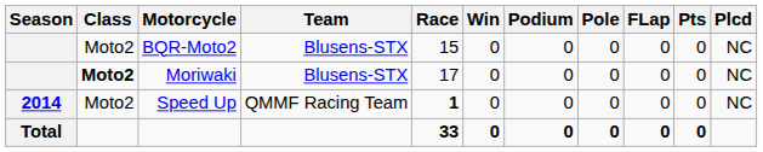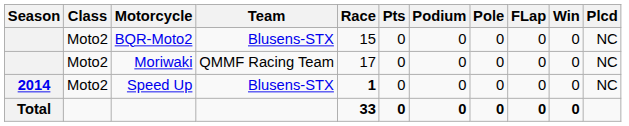 <table class="wikitable" style=text-align:right>
 <tr>
 <th>Season</th>
 <th>Class</th>
 <th>Motorcycle</th>
 <th>Team</th>
 <th>Race</th>
-<th>Win</th>
+<th>Pts</th>
 <th>Podium</th>
 <th>Pole</th>
 <th>FLap</th>
-<th>Pts</th>
+<th>Win</th>
 <th>Plcd</th>
 </tr>
 <tr>
 <th></th>
 <td>Moto2</td>
 <td><a href='#'>BQR-Moto2</a></td>
 <td><a href='#'>Blusens-STX</a></td>
 <td>15</td>
 <td>0</td>
 <td>0</td>
 <td>0</td>
 <td>0</td>
 <td>0</td>
 <td>NC</td>
 </tr>
 <tr>
 <th></th>
-<td><strong>Moto2</strong></td>
+<td>Moto2</td>
 <td><a href='#'>Moriwaki</a></td>
-<td><a href='#'>Blusens-STX</a></td>
+<td>QMMF Racing Team</td>
 <td>17</td>
 <td>0</td>
 <td>0</td>
 <td>0</td>
 <td>0</td>
 <td>0</td>
 <td>NC</td>
 </tr>
 <tr>
 <th><a href='#'>2014</a></th>
 <td>Moto2</td>
 <td><a href='#'>Speed Up</a></td>
-<td>QMMF Racing Team</td>
+<td><a href='#'>Blusens-STX</a></td>
 <td><strong>1</strong></td>
 <td>0</td>
 <td>0</td>
 <td>0</td>
 <td>0</td>
 <td>0</td>
 <td>NC</td>
 </tr>
 <tr>
 <th>Total</th>
 <td></td>
 <td></td>
 <td></td>
 <td><strong>33</strong></td>
 <td><strong>0</strong></td>
 <td><strong>0</strong></td>
 <td><strong>0</strong></td>
 <td><strong>0</strong></td>
 <td><strong>0</strong></td>
 <td></td>
 </tr>
 </table>
